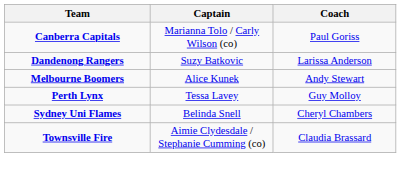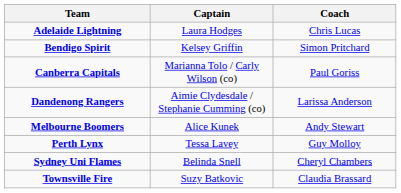 <table class="wikitable" style="width: 60%; text-align:center; font-size:90%">
 <tr>
 <th colspan=1 width=150>Team</th>
 <th width=125>Captain</th>
 <th width=125>Coach</th>
+</tr>
+<tr>
+<td><strong><a href='#'>Adelaide Lightning</a></strong></td>
+<td><a href='#'>Laura Hodges</a></td>
+<td><a href='#'>Chris Lucas</a></td>
+</tr>
+<tr>
+<td><strong><a href='#'>Bendigo Spirit</a></strong></td>
+<td><a href='#'>Kelsey Griffin</a></td>
+<td><a href='#'>Simon Pritchard</a></td>
 </tr>
 <tr>
 <td><strong><a href='#'>Canberra Capitals</a></strong></td>
 <td><a href='#'>Marianna Tolo</a> / <a href='#'>Carly Wilson</a> (co)</td>
 <td><a href='#'>Paul Goriss</a></td>
 </tr>
 <tr>
 <td><strong><a href='#'>Dandenong Rangers</a></strong></td>
-<td><a href='#'>Suzy Batkovic</a></td>
+<td><a href='#'>Aimie Clydesdale</a> / <a href='#'>Stephanie Cumming</a> (co)</td>
 <td><a href='#'>Larissa Anderson</a></td>
 </tr>
 <tr>
 <td><strong><a href='#'>Melbourne Boomers</a></strong></td>
 <td><a href='#'>Alice Kunek</a></td>
 <td><a href='#'>Andy Stewart</a></td>
 </tr>
 <tr>
 <td><strong><a href='#'>Perth Lynx</a></strong></td>
 <td><a href='#'>Tessa Lavey</a></td>
 <td><a href='#'>Guy Molloy</a></td>
 </tr>
 <tr>
 <td><strong><a href='#'>Sydney Uni Flames</a></strong></td>
 <td><a href='#'>Belinda Snell</a></td>
 <td><a href='#'>Cheryl Chambers</a></td>
 </tr>
 <tr>
 <td><strong><a href='#'>Townsville Fire</a></strong></td>
-<td><a href='#'>Aimie Clydesdale</a> / <a href='#'>Stephanie Cumming</a> (co)</td>
+<td><a href='#'>Suzy Batkovic</a></td>
 <td><a href='#'>Claudia Brassard</a></td>
 </tr>
 </table>
